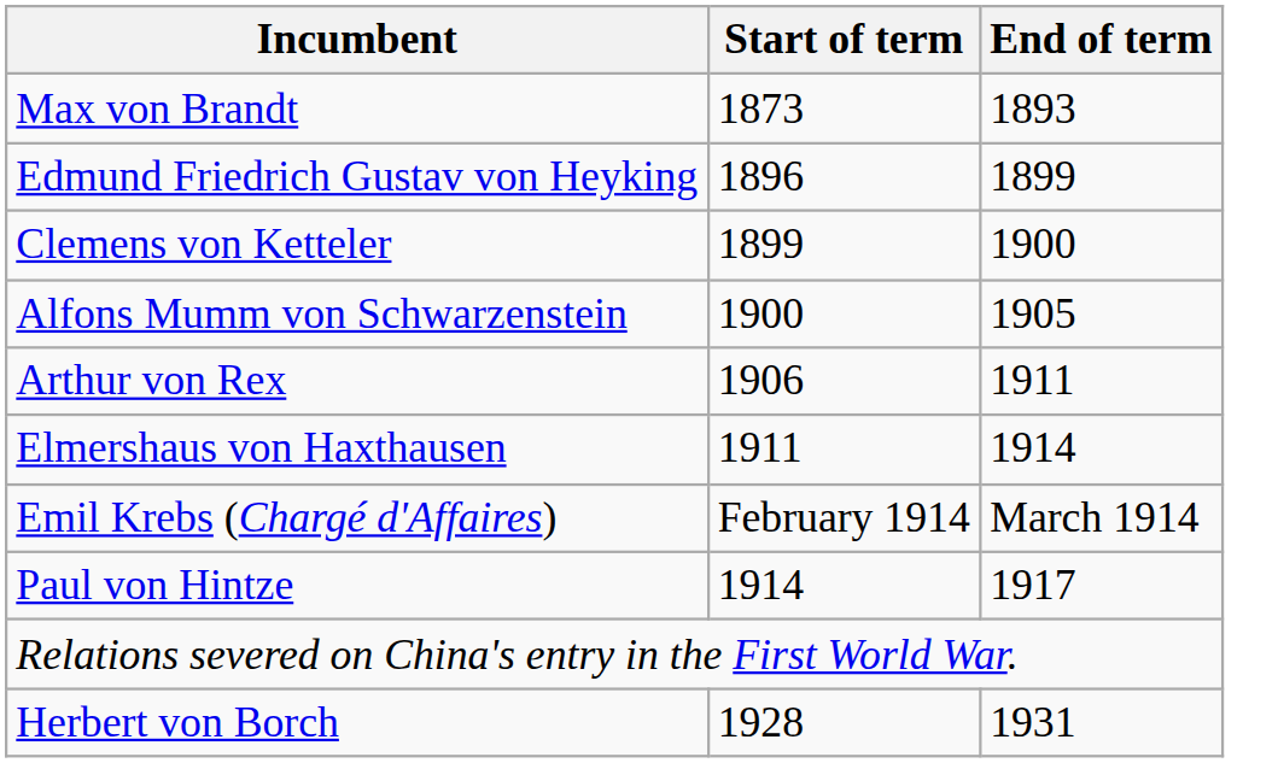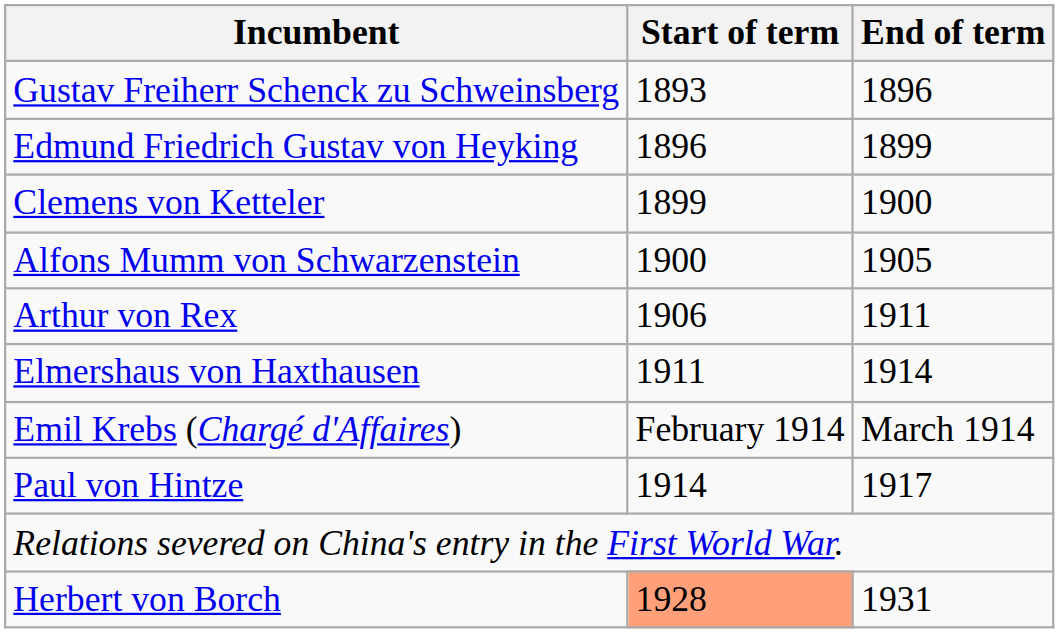 <table class="wikitable">
 <tr>
 <th>Incumbent</th>
 <th>Start of term</th>
 <th>End of term</th>
 </tr>
 <tr>
-<td><a href='#'>Max von Brandt</a></td>
-<td>1873</td>
+<td><a href='#'>Gustav Freiherr Schenck zu Schweinsberg</a></td>
 <td>1893</td>
+<td>1896</td>
 </tr>
 <tr>
 <td><a href='#'>Edmund Friedrich Gustav von Heyking</a></td>
 <td>1896</td>
 <td>1899</td>
 </tr>
 <tr>
 <td><a href='#'>Clemens von Ketteler</a></td>
 <td>1899</td>
 <td>1900</td>
 </tr>
 <tr>
 <td><a href='#'>Alfons Mumm von Schwarzenstein</a></td>
 <td>1900</td>
 <td>1905</td>
 </tr>
 <tr>
 <td><a href='#'>Arthur von Rex</a></td>
 <td>1906</td>
 <td>1911</td>
 </tr>
 <tr>
 <td><a href='#'>Elmershaus von Haxthausen</a></td>
 <td>1911</td>
 <td>1914</td>
 </tr>
 <tr>
 <td><a href='#'>Emil Krebs</a> (<em><a href='#'>Chargé d'Affaires</a></em>)</td>
 <td>February 1914</td>
 <td>March 1914</td>
 </tr>
 <tr>
 <td><a href='#'>Paul von Hintze</a></td>
 <td>1914</td>
 <td>1917</td>
 </tr>
 <tr>
 <td colspan=3><em>Relations severed on China's entry in the <a href='#'>First World War</a>.</em></td>
 </tr>
 <tr>
 <td><a href='#'>Herbert von Borch</a></td>
-<td>1928</td>
+<td style="background: lightsalmon;">1928</td>
 <td>1931</td>
 </tr>
 </table>
